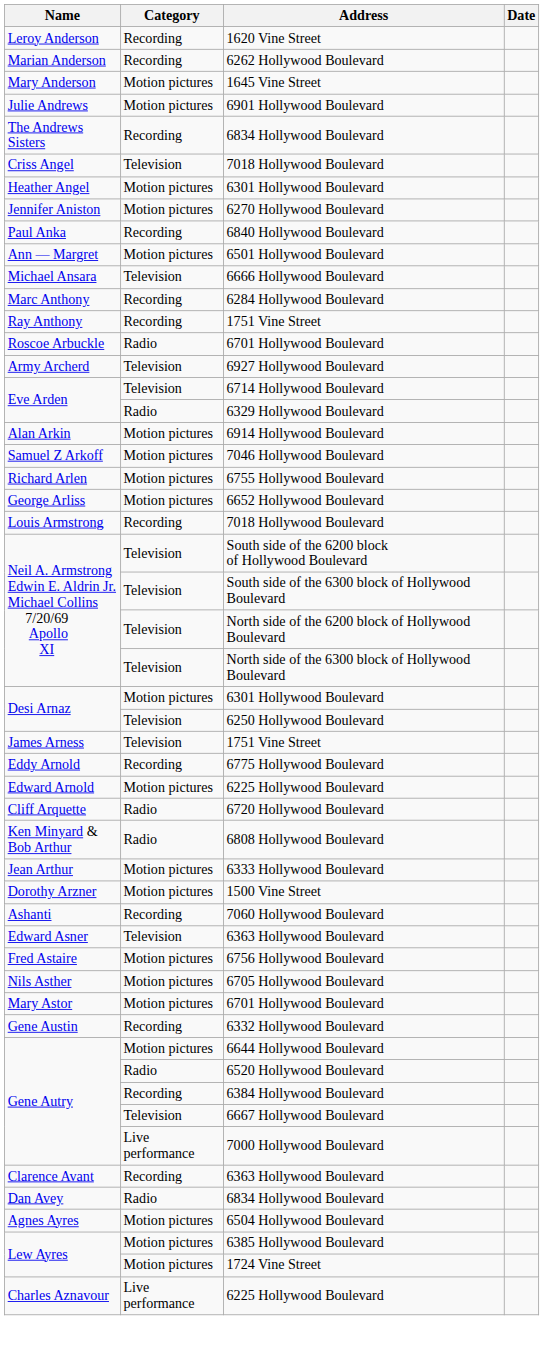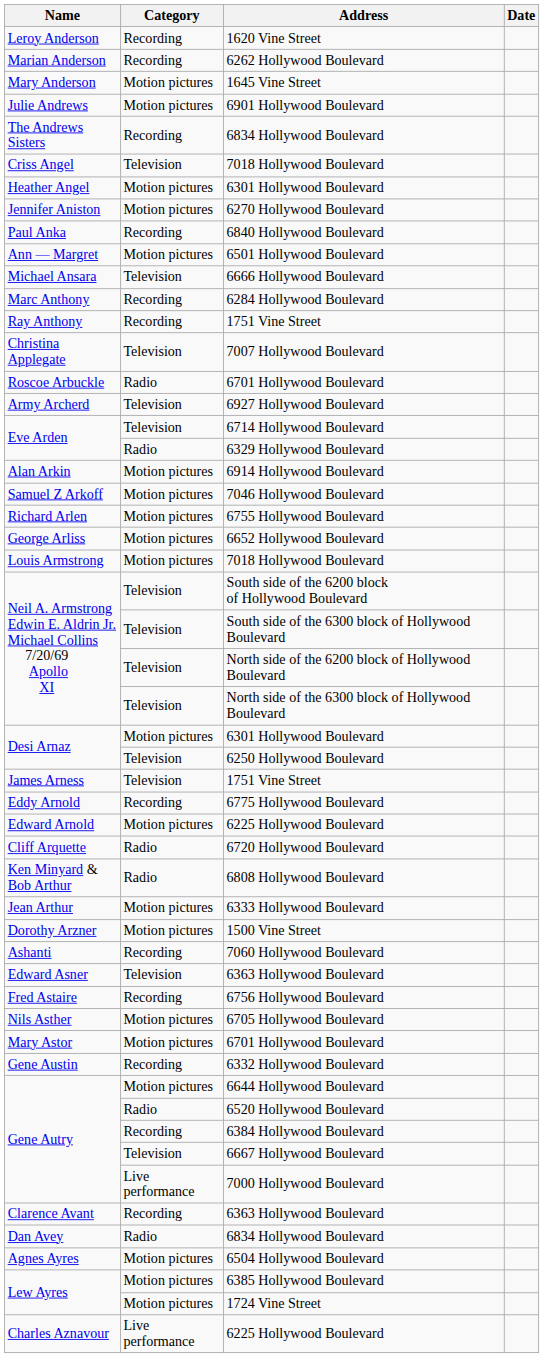 <table class="wikitable sortable" style="font-size: 100%;">
 <tr>
 <th>Name</th>
 <th>Category</th>
 <th>Address</th>
 <th>Date</th>
 </tr>
 <tr>
 <td><a href='#'>Leroy Anderson</a></td>
 <td>Recording</td>
 <td>1620 Vine Street</td>
 <td></td>
 </tr>
 <tr>
 <td><a href='#'>Marian Anderson</a></td>
 <td>Recording</td>
 <td>6262 Hollywood Boulevard</td>
 <td></td>
 </tr>
 <tr>
 <td><a href='#'>Mary Anderson</a></td>
 <td>Motion pictures</td>
 <td>1645 Vine Street</td>
 <td></td>
 </tr>
 <tr>
 <td><a href='#'>Julie Andrews</a></td>
 <td>Motion pictures</td>
 <td>6901 Hollywood Boulevard</td>
 <td></td>
 </tr>
 <tr>
 <td><a href='#'>The Andrews Sisters</a></td>
 <td>Recording</td>
 <td>6834 Hollywood Boulevard</td>
 <td></td>
 </tr>
 <tr>
 <td><a href='#'>Criss Angel</a></td>
 <td>Television</td>
 <td>7018 Hollywood Boulevard</td>
 <td></td>
 </tr>
 <tr>
 <td><a href='#'>Heather Angel</a></td>
 <td>Motion pictures</td>
 <td>6301 Hollywood Boulevard</td>
 <td></td>
 </tr>
 <tr>
 <td><a href='#'>Jennifer Aniston</a></td>
 <td>Motion pictures</td>
 <td>6270 Hollywood Boulevard</td>
 <td></td>
 </tr>
 <tr>
 <td><a href='#'>Paul Anka</a></td>
 <td>Recording</td>
 <td>6840 Hollywood Boulevard</td>
 <td></td>
 </tr>
 <tr>
 <td><a href='#'>Ann — Margret</a></td>
 <td>Motion pictures</td>
 <td>6501 Hollywood Boulevard</td>
 <td></td>
 </tr>
 <tr>
 <td><a href='#'>Michael Ansara</a></td>
 <td>Television</td>
 <td>6666 Hollywood Boulevard</td>
 <td></td>
 </tr>
 <tr>
 <td><a href='#'>Marc Anthony</a></td>
 <td>Recording</td>
 <td>6284 Hollywood Boulevard</td>
 <td></td>
 </tr>
 <tr>
 <td><a href='#'>Ray Anthony</a></td>
 <td>Recording</td>
 <td>1751 Vine Street</td>
 <td></td>
 </tr>
 <tr>
+<td><a href='#'>Christina Applegate</a></td>
+<td>Television</td>
+<td>7007 Hollywood Boulevard</td>
+<td></td>
+</tr>
+<tr>
 <td><a href='#'>Roscoe Arbuckle</a></td>
 <td>Radio</td>
 <td>6701 Hollywood Boulevard</td>
 <td></td>
 </tr>
 <tr>
 <td><a href='#'>Army Archerd</a></td>
 <td>Television</td>
 <td>6927 Hollywood Boulevard</td>
 <td></td>
 </tr>
 <tr>
 <td rowspan="2"><a href='#'>Eve Arden</a></td>
 <td>Television</td>
 <td>6714 Hollywood Boulevard</td>
 <td></td>
 </tr>
 <tr>
 <td>Radio</td>
 <td>6329 Hollywood Boulevard</td>
 <td></td>
 </tr>
 <tr>
 <td><a href='#'>Alan Arkin</a></td>
 <td>Motion pictures</td>
 <td>6914 Hollywood Boulevard</td>
 <td></td>
 </tr>
 <tr>
 <td><a href='#'>Samuel Z Arkoff</a></td>
 <td>Motion pictures</td>
 <td>7046 Hollywood Boulevard</td>
 <td></td>
 </tr>
 <tr>
 <td><a href='#'>Richard Arlen</a></td>
 <td>Motion pictures</td>
 <td>6755 Hollywood Boulevard</td>
 <td></td>
 </tr>
 <tr>
 <td><a href='#'>George Arliss</a></td>
 <td>Motion pictures</td>
 <td>6652 Hollywood Boulevard</td>
 <td></td>
 </tr>
 <tr>
 <td><a href='#'>Louis Armstrong</a></td>
-<td>Recording</td>
+<td>Motion pictures</td>
 <td>7018 Hollywood Boulevard</td>
 <td></td>
 </tr>
 <tr>
 <td rowspan="4"><a href='#'>Neil A. Armstrong</a><br><a href='#'>Edwin E. Aldrin Jr.</a><br><a href='#'>Michael Collins</a><br>     7/20/69<br>      <a href='#'>Apollo</a><br>         <a href='#'>XI</a></td>
 <td>Television</td>
 <td>South side of the 6200 block<br>of Hollywood Boulevard</td>
 <td></td>
 </tr>
 <tr>
 <td>Television</td>
 <td>South side of the 6300 block of Hollywood Boulevard</td>
 <td></td>
 </tr>
 <tr>
 <td>Television</td>
 <td>North side of the 6200 block of Hollywood Boulevard</td>
 <td></td>
 </tr>
 <tr>
 <td>Television</td>
 <td>North side of the 6300 block of Hollywood Boulevard</td>
 <td></td>
 </tr>
 <tr>
 <td rowspan="2"><a href='#'>Desi Arnaz</a></td>
 <td>Motion pictures</td>
 <td>6301 Hollywood Boulevard</td>
 <td></td>
 </tr>
 <tr>
 <td>Television</td>
 <td>6250 Hollywood Boulevard</td>
 <td></td>
 </tr>
 <tr>
 <td><a href='#'>James Arness</a></td>
 <td>Television</td>
 <td>1751 Vine Street</td>
 <td></td>
 </tr>
 <tr>
 <td><a href='#'>Eddy Arnold</a></td>
 <td>Recording</td>
 <td>6775 Hollywood Boulevard</td>
 <td></td>
 </tr>
 <tr>
 <td><a href='#'>Edward Arnold</a></td>
 <td>Motion pictures<br></td>
 <td>6225 Hollywood Boulevard</td>
 <td></td>
 </tr>
 <tr>
 <td><a href='#'>Cliff Arquette</a></td>
 <td>Radio</td>
 <td>6720 Hollywood Boulevard</td>
 <td></td>
 </tr>
 <tr>
 <td><a href='#'>Ken Minyard</a> &<br><a href='#'>Bob Arthur</a></td>
 <td>Radio</td>
 <td>6808 Hollywood Boulevard</td>
 <td></td>
 </tr>
 <tr>
 <td><a href='#'>Jean Arthur</a></td>
 <td>Motion pictures</td>
 <td>6333 Hollywood Boulevard</td>
 <td></td>
 </tr>
 <tr>
 <td><a href='#'>Dorothy Arzner</a></td>
 <td>Motion pictures</td>
 <td>1500 Vine Street</td>
 <td></td>
 </tr>
 <tr>
 <td><a href='#'>Ashanti</a></td>
 <td>Recording</td>
 <td>7060 Hollywood Boulevard</td>
 <td></td>
 </tr>
 <tr>
 <td><a href='#'>Edward Asner</a></td>
 <td>Television</td>
 <td>6363 Hollywood Boulevard</td>
 <td></td>
 </tr>
 <tr>
 <td><a href='#'>Fred Astaire</a></td>
-<td>Motion pictures</td>
+<td>Recording</td>
 <td>6756 Hollywood Boulevard</td>
 <td></td>
 </tr>
 <tr>
 <td><a href='#'>Nils Asther</a></td>
 <td>Motion pictures</td>
 <td>6705 Hollywood Boulevard</td>
 <td></td>
 </tr>
 <tr>
 <td><a href='#'>Mary Astor</a></td>
 <td>Motion pictures</td>
 <td>6701 Hollywood Boulevard</td>
 <td></td>
 </tr>
 <tr>
 <td><a href='#'>Gene Austin</a></td>
 <td>Recording</td>
 <td>6332 Hollywood Boulevard</td>
 <td></td>
 </tr>
 <tr>
 <td rowspan="5"><a href='#'>Gene Autry</a></td>
 <td>Motion pictures</td>
 <td>6644 Hollywood Boulevard</td>
 <td></td>
 </tr>
 <tr>
 <td>Radio</td>
 <td>6520 Hollywood Boulevard</td>
 <td></td>
 </tr>
 <tr>
 <td>Recording</td>
 <td>6384 Hollywood Boulevard</td>
 <td></td>
 </tr>
 <tr>
 <td>Television</td>
 <td>6667 Hollywood Boulevard</td>
 <td></td>
 </tr>
 <tr>
 <td>Live performance</td>
 <td>7000 Hollywood Boulevard</td>
 <td></td>
 </tr>
 <tr>
 <td><a href='#'>Clarence Avant</a></td>
 <td>Recording</td>
 <td>6363 Hollywood Boulevard</td>
 <td></td>
 </tr>
 <tr>
 <td><a href='#'>Dan Avey</a></td>
 <td>Radio</td>
 <td>6834 Hollywood Boulevard</td>
 <td></td>
 </tr>
 <tr>
 <td><a href='#'>Agnes Ayres</a></td>
 <td>Motion pictures</td>
 <td>6504 Hollywood Boulevard</td>
 <td></td>
 </tr>
 <tr>
 <td rowspan="2"><a href='#'>Lew Ayres</a></td>
 <td>Motion pictures</td>
 <td>6385 Hollywood Boulevard</td>
 <td></td>
 </tr>
 <tr>
 <td>Motion pictures</td>
 <td>1724 Vine Street</td>
 <td></td>
 </tr>
 <tr>
 <td><a href='#'>Charles Aznavour</a></td>
 <td>Live performance</td>
 <td>6225 Hollywood Boulevard</td>
 <td></td>
 </tr>
 </table>
